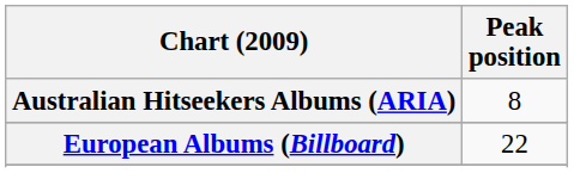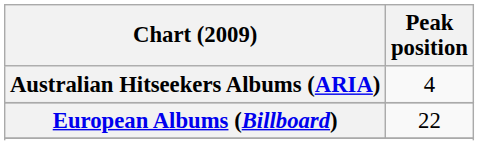 <table class="wikitable sortable plainrowheaders" style="text-align:center">
 <tr>
 <th scope="col">Chart (2009)</th>
 <th scope="col">Peak<br>position</th>
 </tr>
 <tr>
 <th scope="row">Australian Hitseekers Albums (<a href='#'>ARIA</a>)</th>
-<td>8</td>
+<td>4</td>
 </tr>
 <tr>
 </tr>
 <tr>
 </tr>
 <tr>
 </tr>
 <tr>
 </tr>
 <tr>
 </tr>
 <tr>
 <th scope="row"><a href='#'>European Albums</a> (<em><a href='#'>Billboard</a></em>)</th>
 <td>22</td>
 </tr>
 <tr>
 </tr>
 <tr>
 </tr>
 <tr>
 </tr>
 <tr>
 </tr>
 <tr>
 </tr>
 <tr>
 </tr>
 <tr>
 </tr>
 </table>
